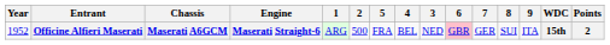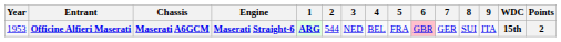 <table class="wikitable" style="text-align:center; font-size:90%">
 <tr>
 <th>Year</th>
 <th>Entrant</th>
 <th>Chassis</th>
 <th>Engine</th>
 <th>1</th>
 <th>2</th>
+<th>3</th>
+<th>4</th>
 <th>5</th>
-<th>4</th>
-<th>3</th>
 <th>6</th>
 <th>7</th>
 <th>8</th>
 <th>9</th>
 <th>WDC</th>
 <th>Points</th>
 </tr>
 <tr>
-<td><a href='#'>1952</a></td>
+<td><a href='#'>1953</a></td>
 <th><a href='#'>Officine Alfieri Maserati</a></th>
 <th><a href='#'>Maserati</a> <a href='#'>A6GCM</a></th>
 <th><a href='#'>Maserati</a> <a href='#'>Straight-6</a></th>
-<td style="background:#DFFFDF;"><a href='#'>ARG</a><br></td>
-<td><a href='#'>500</a></td>
+<td style="background:#DFFFDF;"><strong><a href='#'>ARG</a><br></strong></td>
+<td><a href='#'>544</a></td>
+<td><a href='#'>NED</a></td>
+<td><a href='#'>BEL</a></td>
 <td><a href='#'>FRA</a></td>
-<td><a href='#'>BEL</a></td>
-<td><a href='#'>NED</a></td>
 <td style="background: pink;"><a href='#'>GBR</a></td>
 <td><a href='#'>GER</a></td>
 <td><a href='#'>SUI</a></td>
 <td><a href='#'>ITA</a></td>
 <th>15th</th>
 <th>2</th>
 </tr>
 </table>
